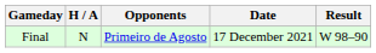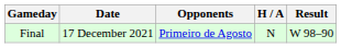 <table class="wikitable" style="text-align:center">
 <tr>
 <th>Gameday</th>
+<th>Date</th>
+<th>Opponents</th>
 <th>H / A</th>
-<th>Opponents</th>
-<th>Date</th>
 <th>Result</th>
 </tr>
 <tr bgcolor="#dfd">
 <td>Final</td>
+<td>17 December 2021</td>
+<td><a href='#'> Primeiro de Agosto</a></td>
 <td>N</td>
-<td><a href='#'> Primeiro de Agosto</a></td>
-<td>17 December 2021</td>
 <td>W 98–90</td>
 </tr>
 </table>
